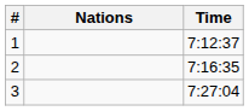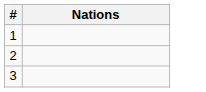 <table class="wikitable" style="text-align:center;">
 <tr>
 <th width=8%>#</th>
 <th width=67%>Nations</th>
-<th width=25%>Time</th>
 </tr>
 <tr>
 <td>1</td>
 <td align="left"></td>
-<td>7:12:37</td>
 </tr>
 <tr>
 <td>2</td>
 <td align="left"></td>
-<td>7:16:35</td>
 </tr>
 <tr>
 <td>3</td>
 <td align="left"></td>
-<td>7:27:04</td>
 </tr>
 </table>
